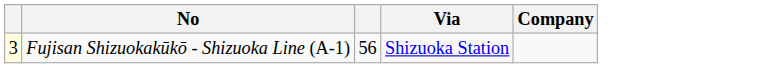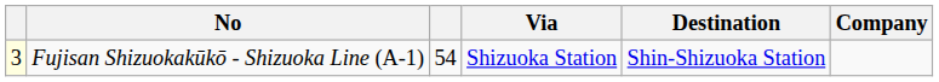 <table class="wikitable">
 <tr>
 <th></th>
 <th>No</th>
 <th></th>
 <th>Via</th>
+<th>Destination</th>
 <th>Company</th>
 </tr>
 <tr>
 <td rowspan="1" style="background: lightyellow;">3</td>
 <td><em>Fujisan Shizuokakūkō - Shizuoka Line</em> (A-1)</td>
-<td>56</td>
+<td>54</td>
 <td><a href='#'>Shizuoka Station</a></td>
+<td><a href='#'>Shin-Shizuoka Station</a></td>
 <td></td>
 </tr>
 </table>
